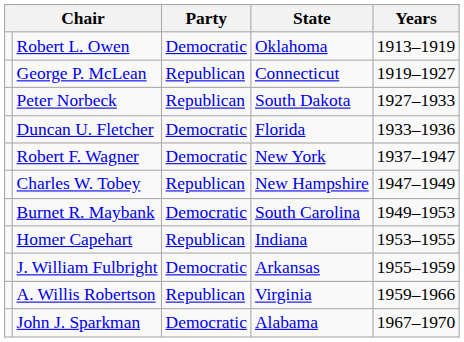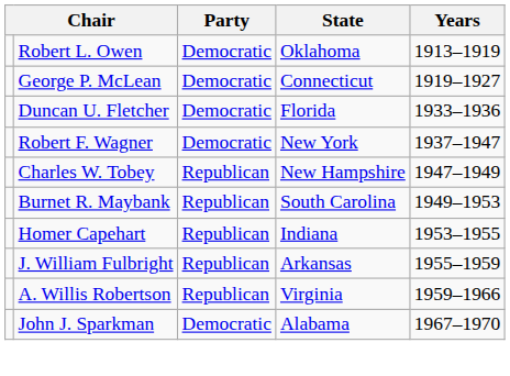 <table class=wikitable>
 <tr>
 <th colspan=2>Chair</th>
 <th>Party</th>
 <th>State</th>
 <th>Years</th>
 </tr>
 <tr>
 <td></td>
 <td><a href='#'>Robert L. Owen</a></td>
 <td><a href='#'>Democratic</a></td>
 <td><a href='#'>Oklahoma</a></td>
 <td>1913–1919</td>
 </tr>
 <tr>
 <td></td>
 <td><a href='#'>George P. McLean</a></td>
-<td><a href='#'>Republican</a></td>
+<td><a href='#'>Democratic</a></td>
 <td><a href='#'>Connecticut</a></td>
 <td>1919–1927</td>
-</tr>
-<tr>
-<td></td>
-<td><a href='#'>Peter Norbeck</a></td>
-<td><a href='#'>Republican</a></td>
-<td><a href='#'>South Dakota</a></td>
-<td>1927–1933</td>
 </tr>
 <tr>
 <td></td>
 <td><a href='#'>Duncan U. Fletcher</a></td>
 <td><a href='#'>Democratic</a></td>
 <td><a href='#'>Florida</a></td>
 <td>1933–1936</td>
 </tr>
 <tr>
 <td></td>
 <td><a href='#'>Robert F. Wagner</a></td>
 <td><a href='#'>Democratic</a></td>
 <td><a href='#'>New York</a></td>
 <td>1937–1947</td>
 </tr>
 <tr>
 <td></td>
 <td><a href='#'>Charles W. Tobey</a></td>
 <td><a href='#'>Republican</a></td>
 <td><a href='#'>New Hampshire</a></td>
 <td>1947–1949</td>
 </tr>
 <tr>
 <td></td>
 <td><a href='#'>Burnet R. Maybank</a></td>
-<td><a href='#'>Democratic</a></td>
+<td><a href='#'>Republican</a></td>
 <td><a href='#'>South Carolina</a></td>
 <td>1949–1953</td>
 </tr>
 <tr>
 <td></td>
 <td><a href='#'>Homer Capehart</a></td>
 <td><a href='#'>Republican</a></td>
 <td><a href='#'>Indiana</a></td>
 <td>1953–1955</td>
 </tr>
 <tr>
 <td></td>
 <td><a href='#'>J. William Fulbright</a></td>
-<td><a href='#'>Democratic</a></td>
+<td><a href='#'>Republican</a></td>
 <td><a href='#'>Arkansas</a></td>
 <td>1955–1959</td>
 </tr>
 <tr>
 <td></td>
 <td><a href='#'>A. Willis Robertson</a></td>
 <td><a href='#'>Republican</a></td>
 <td><a href='#'>Virginia</a></td>
 <td>1959–1966</td>
 </tr>
 <tr>
 <td></td>
 <td><a href='#'>John J. Sparkman</a></td>
 <td><a href='#'>Democratic</a></td>
 <td><a href='#'>Alabama</a></td>
 <td>1967–1970</td>
 </tr>
 </table>
